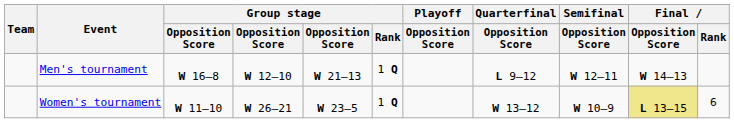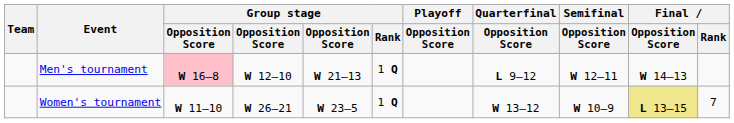 <table class="wikitable" style="text-align:center; font-size:90%;">
 <tr>
 <th rowspan=2>Team</th>
 <th rowspan=2>Event</th>
 <th colspan=4>Group stage</th>
 <th>Playoff</th>
 <th>Quarterfinal</th>
 <th>Semifinal</th>
 <th colspan=2>Final / </th>
 </tr>
 <tr style=font-size:95%>
 <th>Opposition<br>Score</th>
 <th>Opposition<br>Score</th>
 <th>Opposition<br>Score</th>
 <th>Rank</th>
 <th>Opposition<br>Score</th>
 <th>Opposition<br>Score</th>
 <th>Opposition<br>Score</th>
 <th>Opposition<br>Score</th>
 <th>Rank</th>
 </tr>
 <tr>
 <td align=left></td>
 <td align=left><a href='#'>Men's tournament</a></td>
-<td><br><strong>W</strong> 16–8</td>
+<td style="background: pink;"><br><strong>W</strong> 16–8</td>
 <td><br><strong>W</strong> 12–10</td>
 <td><br><strong>W</strong> 21–13</td>
 <td>1 <strong>Q</strong></td>
 <td></td>
 <td><br><strong>L</strong> 9–12</td>
 <td><br><strong>W</strong> 12–11</td>
 <td><br><strong>W</strong> 14–13</td>
 <td></td>
 </tr>
 <tr>
 <td align=left></td>
 <td align=left><a href='#'>Women's tournament</a></td>
 <td><br><strong>W</strong> 11–10</td>
 <td><br><strong>W</strong> 26–21</td>
 <td><br><strong>W</strong> 23–5</td>
 <td>1 <strong>Q</strong></td>
 <td></td>
 <td><br><strong>W</strong> 13–12</td>
 <td><br><strong>W</strong> 10–9</td>
 <td style="background: khaki;"><br><strong>L</strong> 13–15</td>
-<td>6</td>
+<td>7</td>
 </tr>
 </table>
